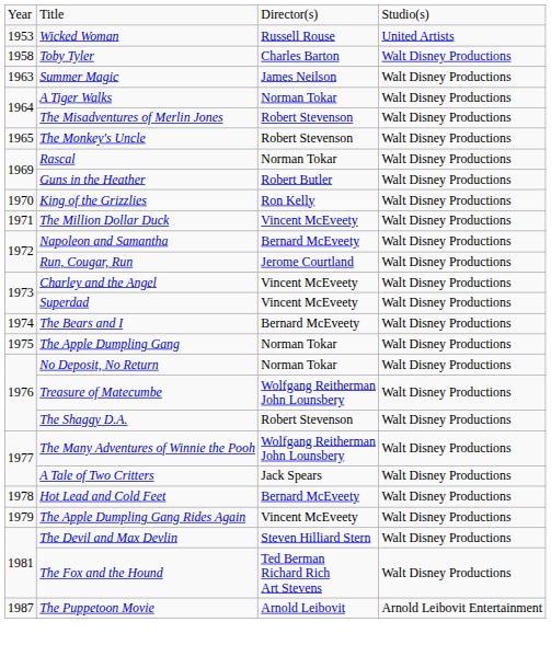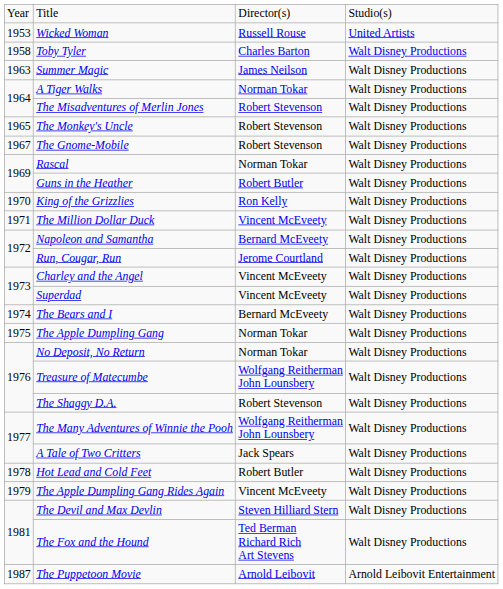 <table class="wikitable sortable">
 <tr>
 <td>Year</td>
 <td>Title</td>
 <td>Director(s)</td>
 <td>Studio(s)</td>
 </tr>
 <tr>
 <td>1953</td>
 <td><em><a href='#'>Wicked Woman</a></em></td>
 <td><a href='#'>Russell Rouse</a></td>
 <td><a href='#'>United Artists</a></td>
 </tr>
 <tr>
 <td>1958</td>
 <td><em><a href='#'>Toby Tyler</a></em></td>
 <td><a href='#'>Charles Barton</a></td>
 <td><a href='#'>Walt Disney Productions</a></td>
 </tr>
 <tr>
 <td>1963</td>
 <td><em><a href='#'>Summer Magic</a></em></td>
 <td><a href='#'>James Neilson</a></td>
 <td>Walt Disney Productions</td>
 </tr>
 <tr>
 <td rowspan="2">1964</td>
 <td><em><a href='#'>A Tiger Walks</a></em></td>
 <td><a href='#'>Norman Tokar</a></td>
 <td>Walt Disney Productions</td>
 </tr>
 <tr>
 <td><em><a href='#'>The Misadventures of Merlin Jones</a></em></td>
 <td><a href='#'>Robert Stevenson</a></td>
 <td>Walt Disney Productions</td>
 </tr>
 <tr>
 <td>1965</td>
 <td><em><a href='#'>The Monkey's Uncle</a></em></td>
+<td>Robert Stevenson</td>
+<td>Walt Disney Productions</td>
+</tr>
+<tr>
+<td>1967</td>
+<td><em><a href='#'>The Gnome-Mobile</a></em></td>
 <td>Robert Stevenson</td>
 <td>Walt Disney Productions</td>
 </tr>
 <tr>
 <td rowspan="2">1969</td>
 <td><em><a href='#'>Rascal</a></em></td>
 <td>Norman Tokar</td>
 <td>Walt Disney Productions</td>
 </tr>
 <tr>
 <td><em><a href='#'>Guns in the Heather</a></em></td>
 <td><a href='#'>Robert Butler</a></td>
 <td>Walt Disney Productions</td>
 </tr>
 <tr>
 <td>1970</td>
 <td><em><a href='#'>King of the Grizzlies</a></em></td>
 <td><a href='#'>Ron Kelly</a></td>
 <td>Walt Disney Productions</td>
 </tr>
 <tr>
 <td>1971</td>
 <td><em><a href='#'>The Million Dollar Duck</a></em></td>
 <td><a href='#'>Vincent McEveety</a></td>
 <td>Walt Disney Productions</td>
 </tr>
 <tr>
 <td rowspan="2">1972</td>
 <td><em><a href='#'>Napoleon and Samantha</a></em></td>
 <td><a href='#'>Bernard McEveety</a></td>
 <td>Walt Disney Productions</td>
 </tr>
 <tr>
 <td><em><a href='#'>Run, Cougar, Run</a></em></td>
 <td><a href='#'>Jerome Courtland</a></td>
 <td>Walt Disney Productions</td>
 </tr>
 <tr>
 <td rowspan="2">1973</td>
 <td><em><a href='#'>Charley and the Angel</a></em></td>
 <td>Vincent McEveety</td>
 <td>Walt Disney Productions</td>
 </tr>
 <tr>
 <td><em><a href='#'>Superdad</a></em></td>
 <td>Vincent McEveety</td>
 <td>Walt Disney Productions</td>
 </tr>
 <tr>
 <td>1974</td>
 <td><em><a href='#'>The Bears and I</a></em></td>
 <td>Bernard McEveety</td>
 <td>Walt Disney Productions</td>
 </tr>
 <tr>
 <td>1975</td>
 <td><em><a href='#'>The Apple Dumpling Gang</a></em></td>
 <td>Norman Tokar</td>
 <td>Walt Disney Productions</td>
 </tr>
 <tr>
 <td rowspan="3">1976</td>
 <td><em><a href='#'>No Deposit, No Return</a></em></td>
 <td>Norman Tokar</td>
 <td>Walt Disney Productions</td>
 </tr>
 <tr>
 <td><em><a href='#'>Treasure of Matecumbe</a></em></td>
 <td><a href='#'>Wolfgang Reitherman</a><br><a href='#'>John Lounsbery</a></td>
 <td>Walt Disney Productions</td>
 </tr>
 <tr>
 <td><em><a href='#'>The Shaggy D.A.</a></em></td>
 <td>Robert Stevenson</td>
 <td>Walt Disney Productions</td>
 </tr>
 <tr>
 <td rowspan="2">1977</td>
 <td><em><a href='#'>The Many Adventures of Winnie the Pooh</a></em></td>
 <td><a href='#'>Wolfgang Reitherman</a><br><a href='#'>John Lounsbery</a></td>
 <td>Walt Disney Productions</td>
 </tr>
 <tr>
 <td><em><a href='#'>A Tale of Two Critters</a></em></td>
 <td>Jack Spears</td>
 <td>Walt Disney Productions</td>
 </tr>
 <tr>
 <td>1978</td>
 <td><em><a href='#'>Hot Lead and Cold Feet</a></em></td>
-<td><a href='#'>Bernard McEveety</a></td>
+<td>Robert Butler</td>
 <td>Walt Disney Productions</td>
 </tr>
 <tr>
 <td>1979</td>
 <td><em><a href='#'>The Apple Dumpling Gang Rides Again</a></em></td>
 <td>Vincent McEveety</td>
 <td>Walt Disney Productions</td>
 </tr>
 <tr>
 <td rowspan="2">1981</td>
 <td><em><a href='#'>The Devil and Max Devlin</a></em></td>
 <td><a href='#'>Steven Hilliard Stern</a></td>
 <td>Walt Disney Productions</td>
 </tr>
 <tr>
 <td><em><a href='#'>The Fox and the Hound</a></em></td>
 <td><a href='#'>Ted Berman</a><br><a href='#'>Richard Rich</a><br><a href='#'>Art Stevens</a></td>
 <td>Walt Disney Productions</td>
 </tr>
 <tr>
 <td>1987</td>
 <td><em><a href='#'>The Puppetoon Movie</a></em></td>
 <td><a href='#'>Arnold Leibovit</a></td>
 <td>Arnold Leibovit Entertainment</td>
 </tr>
 </table>
